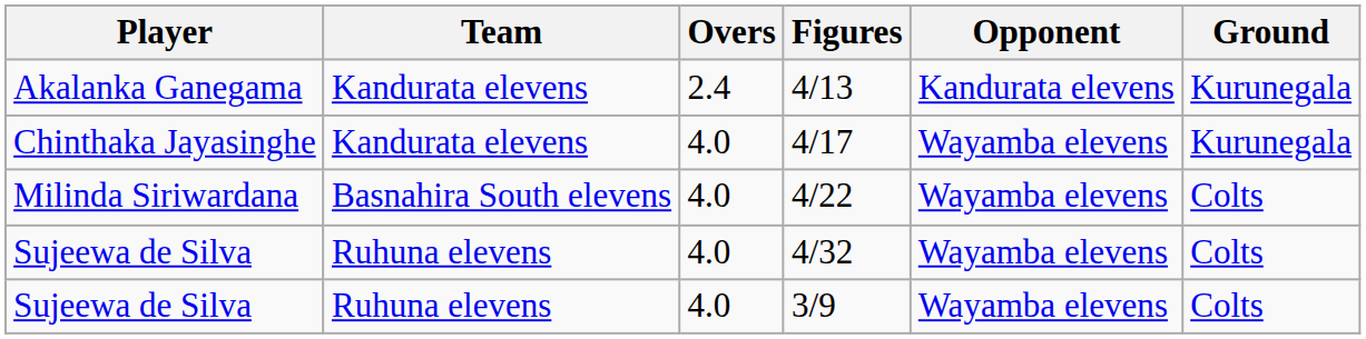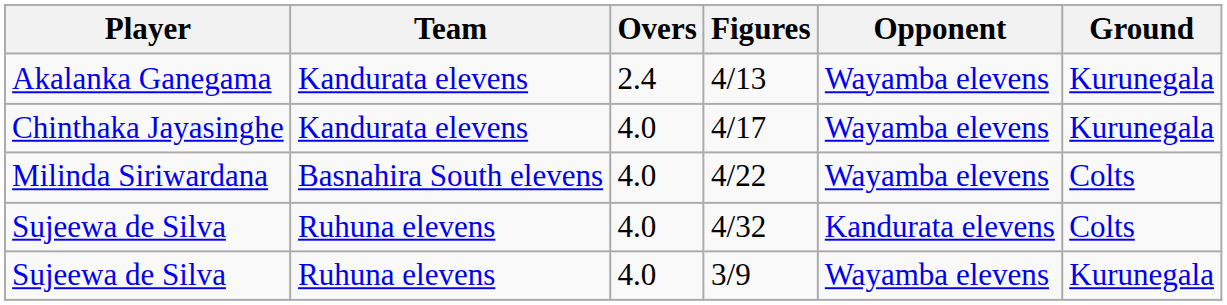 <table class="wikitable">
 <tr>
 <th>Player</th>
 <th>Team</th>
 <th>Overs</th>
 <th>Figures</th>
 <th>Opponent</th>
 <th>Ground</th>
 </tr>
 <tr>
 <td><a href='#'>Akalanka Ganegama</a></td>
 <td><a href='#'>Kandurata elevens</a></td>
 <td>2.4</td>
 <td>4/13</td>
-<td><a href='#'>Kandurata elevens</a></td>
+<td><a href='#'>Wayamba elevens</a></td>
 <td><a href='#'>Kurunegala</a></td>
 </tr>
 <tr>
 <td><a href='#'>Chinthaka Jayasinghe</a></td>
 <td><a href='#'>Kandurata elevens</a></td>
 <td>4.0</td>
 <td>4/17</td>
 <td><a href='#'>Wayamba elevens</a></td>
 <td><a href='#'>Kurunegala</a></td>
 </tr>
 <tr>
 <td><a href='#'>Milinda Siriwardana</a></td>
 <td><a href='#'>Basnahira South elevens</a></td>
 <td>4.0</td>
 <td>4/22</td>
 <td><a href='#'>Wayamba elevens</a></td>
 <td><a href='#'>Colts</a></td>
 </tr>
 <tr>
 <td><a href='#'>Sujeewa de Silva</a></td>
 <td><a href='#'>Ruhuna elevens</a></td>
 <td>4.0</td>
 <td>4/32</td>
-<td><a href='#'>Wayamba elevens</a></td>
+<td><a href='#'>Kandurata elevens</a></td>
 <td><a href='#'>Colts</a></td>
 </tr>
 <tr>
 <td><a href='#'>Sujeewa de Silva</a></td>
 <td><a href='#'>Ruhuna elevens</a></td>
 <td>4.0</td>
 <td>3/9</td>
 <td><a href='#'>Wayamba elevens</a></td>
-<td><a href='#'>Colts</a></td>
+<td><a href='#'>Kurunegala</a></td>
 </tr>
 </table>
